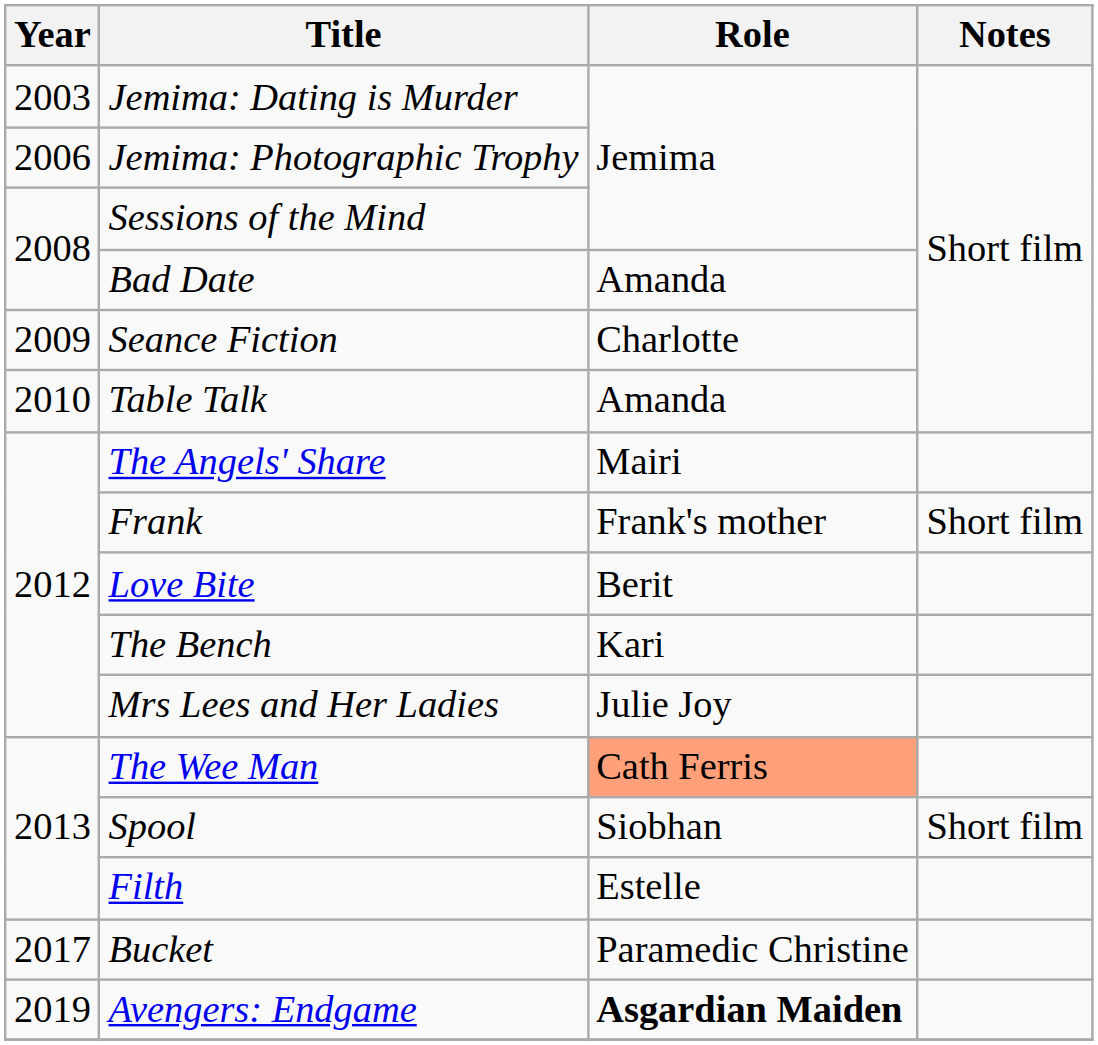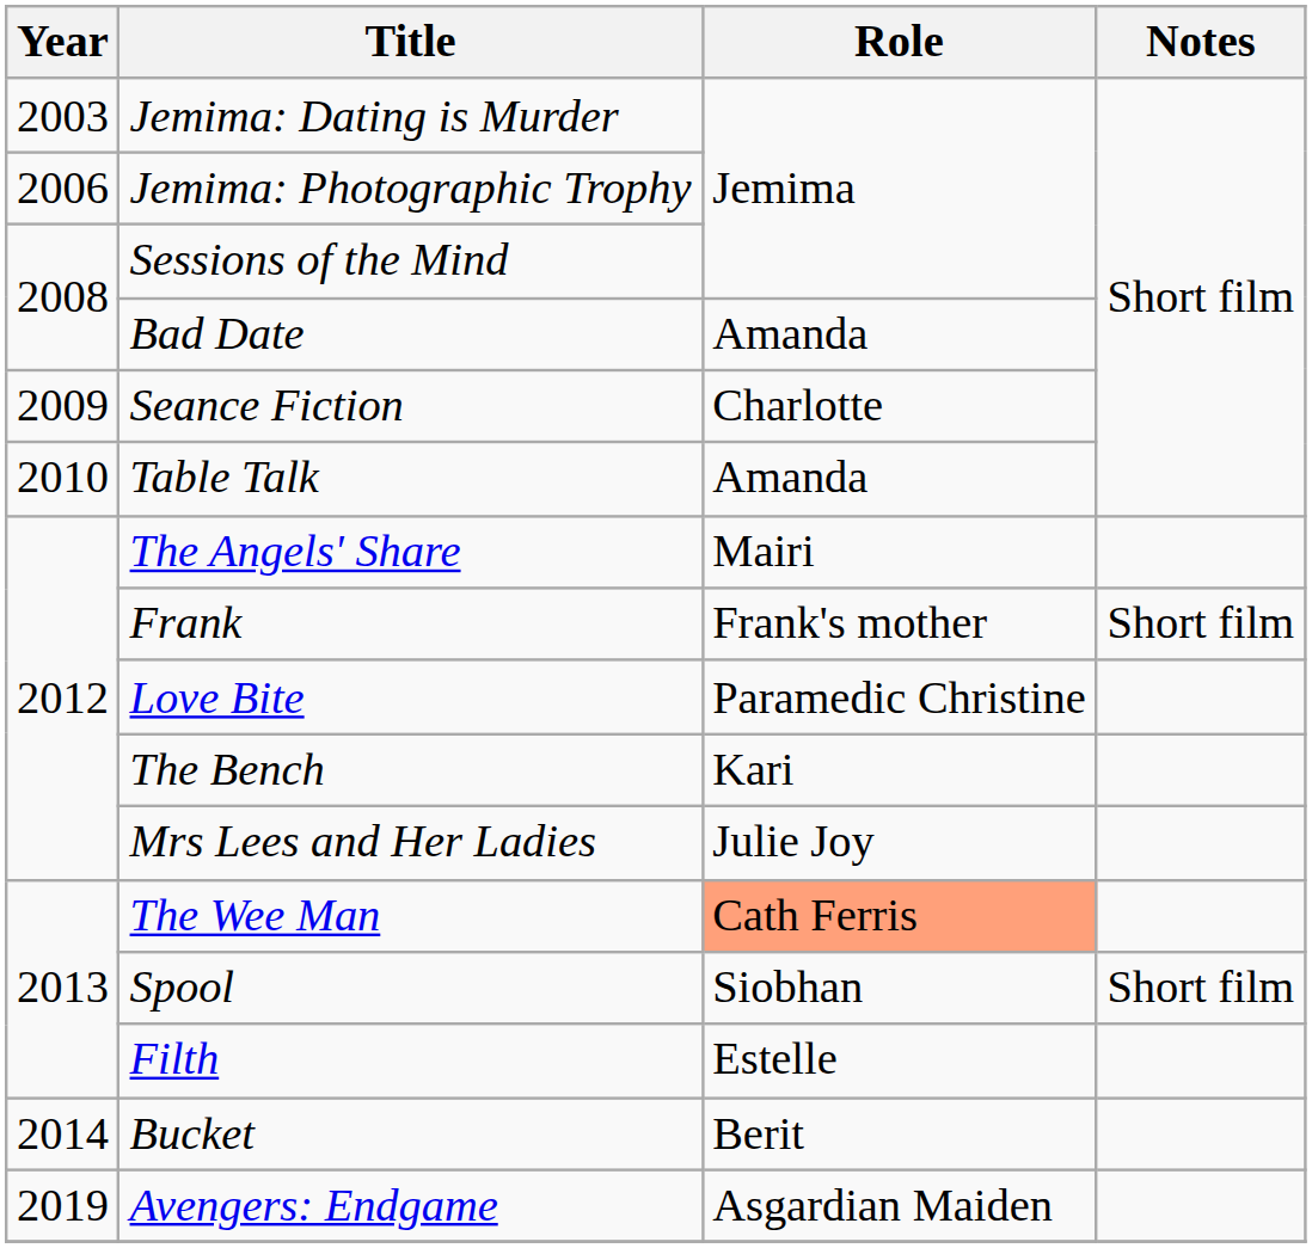 <table class="wikitable sortable">
 <tr>
 <th>Year</th>
 <th>Title</th>
 <th>Role</th>
 <th class="unsortable">Notes</th>
 </tr>
 <tr>
 <td>2003</td>
 <td><em>Jemima: Dating is Murder</em></td>
 <td rowspan="3">Jemima</td>
 <td rowspan="6">Short film</td>
 </tr>
 <tr>
 <td>2006</td>
 <td><em>Jemima: Photographic Trophy</em></td>
 </tr>
 <tr>
 <td rowspan="2">2008</td>
 <td><em>Sessions of the Mind</em></td>
 </tr>
 <tr>
 <td><em>Bad Date</em></td>
 <td>Amanda</td>
 </tr>
 <tr>
 <td>2009</td>
 <td><em>Seance Fiction</em></td>
 <td>Charlotte</td>
 </tr>
 <tr>
 <td>2010</td>
 <td><em>Table Talk</em></td>
 <td>Amanda</td>
 </tr>
 <tr>
 <td rowspan="5">2012</td>
 <td><em><a href='#'>The Angels' Share</a></em></td>
 <td>Mairi</td>
 <td></td>
 </tr>
 <tr>
 <td><em>Frank</em></td>
 <td>Frank's mother</td>
 <td>Short film</td>
 </tr>
 <tr>
 <td><em><a href='#'>Love Bite</a></em></td>
-<td>Berit</td>
+<td>Paramedic Christine</td>
 <td></td>
 </tr>
 <tr>
 <td><em>The Bench</em></td>
 <td>Kari</td>
 <td></td>
 </tr>
 <tr>
 <td><em>Mrs Lees and Her Ladies</em></td>
 <td>Julie Joy</td>
 <td></td>
 </tr>
 <tr>
 <td rowspan="3">2013</td>
 <td><em><a href='#'>The Wee Man</a></em></td>
 <td style="background: lightsalmon;">Cath Ferris</td>
 <td></td>
 </tr>
 <tr>
 <td><em>Spool</em></td>
 <td>Siobhan</td>
 <td>Short film</td>
 </tr>
 <tr>
 <td><em><a href='#'>Filth</a></em></td>
 <td>Estelle</td>
 <td></td>
 </tr>
 <tr>
-<td>2017</td>
+<td>2014</td>
 <td><em>Bucket</em></td>
-<td>Paramedic Christine</td>
+<td>Berit</td>
 <td></td>
 </tr>
 <tr>
 <td>2019</td>
 <td><em><a href='#'>Avengers: Endgame</a></em></td>
-<td><strong>Asgardian Maiden</strong></td>
+<td>Asgardian Maiden</td>
 <td></td>
 </tr>
 <tr>
 </tr>
 </table>
